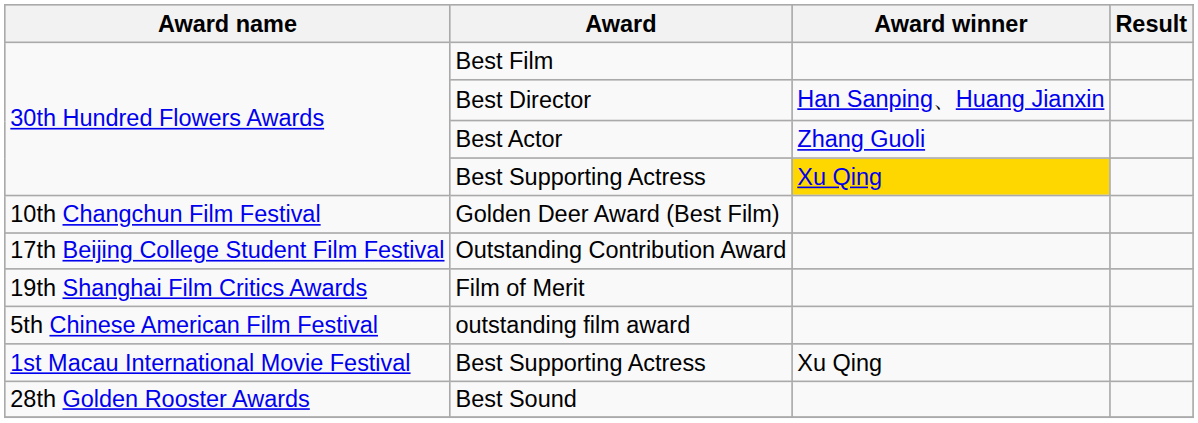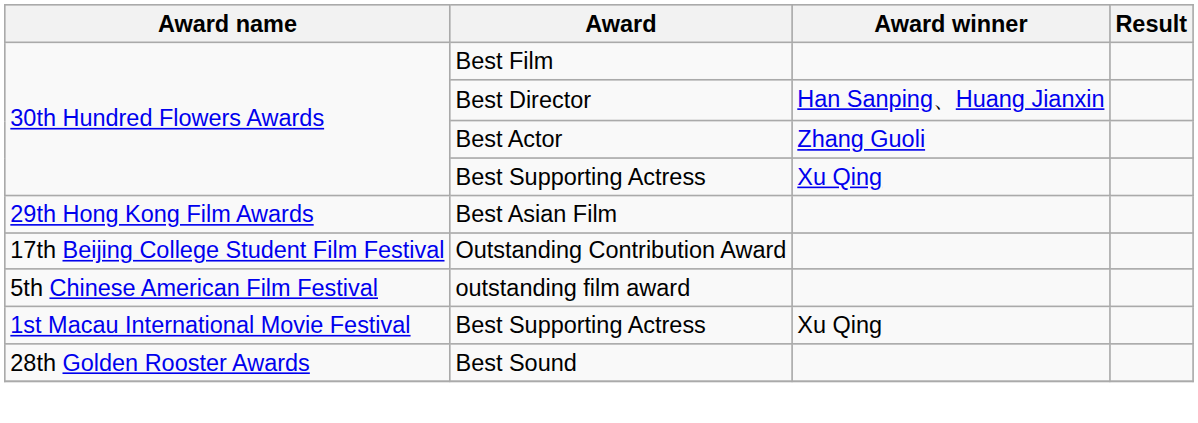 <table class="wikitable" style="font-size: 90%;">
 <tr>
 <th>Award name</th>
 <th>Award</th>
 <th>Award winner</th>
 <th>Result</th>
 </tr>
 <tr>
 <td rowspan=4><a href='#'>30th Hundred Flowers Awards</a></td>
 <td>Best Film</td>
 <td></td>
 <td></td>
 </tr>
 <tr>
 <td>Best Director</td>
 <td><a href='#'>Han Sanping</a>、<a href='#'>Huang Jianxin</a></td>
 <td></td>
 </tr>
 <tr>
 <td>Best Actor</td>
 <td><a href='#'>Zhang Guoli</a></td>
 <td></td>
 </tr>
 <tr>
 <td>Best Supporting Actress</td>
-<td style="background: gold;"><a href='#'>Xu Qing</a></td>
+<td><a href='#'>Xu Qing</a></td>
 <td></td>
 </tr>
 <tr>
-<td>10th <a href='#'>Changchun Film Festival</a></td>
-<td>Golden Deer Award (Best Film)</td>
+<td><a href='#'>29th Hong Kong Film Awards</a></td>
+<td>Best Asian Film</td>
 <td></td>
 <td></td>
 </tr>
 <tr>
 <td>17th <a href='#'>Beijing College Student Film Festival</a></td>
 <td>Outstanding Contribution Award</td>
-<td></td>
-<td></td>
-</tr>
-<tr>
-<td>19th <a href='#'>Shanghai Film Critics Awards</a></td>
-<td>Film of Merit</td>
 <td></td>
 <td></td>
 </tr>
 <tr>
 <td>5th <a href='#'>Chinese American Film Festival</a></td>
 <td>outstanding film award</td>
 <td></td>
 <td></td>
 </tr>
 <tr>
 <td><a href='#'>1st Macau International Movie Festival</a></td>
 <td>Best Supporting Actress</td>
 <td>Xu Qing</td>
 <td></td>
 </tr>
 <tr>
 <td>28th <a href='#'>Golden Rooster Awards</a></td>
 <td>Best Sound</td>
 <td></td>
 <td></td>
 </tr>
 <tr>
 </tr>
 </table>
